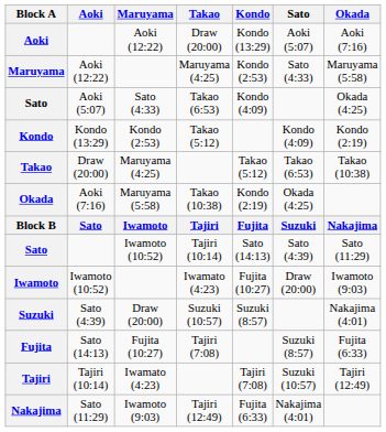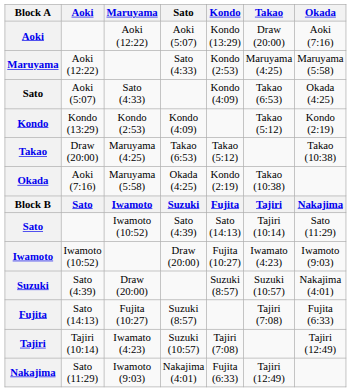 <table class="wikitable" style="margin: 1em auto 1em auto;text-align:center">
 <tr>
 <th>Block A</th>
 <th><a href='#'>Aoki</a></th>
 <th><a href='#'>Maruyama</a></th>
+<th>Sato</th>
+<th><a href='#'>Kondo</a></th>
 <th><a href='#'>Takao</a></th>
-<th><a href='#'>Kondo</a></th>
-<th>Sato</th>
 <th><a href='#'>Okada</a></th>
 </tr>
 <tr>
 <th><a href='#'>Aoki</a></th>
 <td></td>
 <td>Aoki<br>(12:22)</td>
+<td>Aoki<br>(5:07)</td>
+<td>Kondo<br>(13:29)</td>
 <td>Draw<br>(20:00)</td>
-<td>Kondo<br>(13:29)</td>
-<td>Aoki<br>(5:07)</td>
 <td>Aoki<br>(7:16)</td>
 </tr>
 <tr>
 <th><a href='#'>Maruyama</a></th>
 <td>Aoki<br>(12:22)</td>
 <td></td>
+<td>Sato<br>(4:33)</td>
+<td>Kondo<br>(2:53)</td>
 <td>Maruyama<br>(4:25)</td>
-<td>Kondo<br>(2:53)</td>
-<td>Sato<br>(4:33)</td>
 <td>Maruyama<br>(5:58)</td>
 </tr>
 <tr>
 <th>Sato</th>
 <td>Aoki<br>(5:07)</td>
 <td>Sato<br>(4:33)</td>
+<td></td>
+<td>Kondo<br>(4:09)</td>
 <td>Takao<br>(6:53)</td>
-<td>Kondo<br>(4:09)</td>
-<td></td>
 <td>Okada<br>(4:25)</td>
 </tr>
 <tr>
 <th><a href='#'>Kondo</a></th>
 <td>Kondo<br>(13:29)</td>
 <td>Kondo<br>(2:53)</td>
+<td>Kondo<br>(4:09)</td>
+<td></td>
 <td>Takao<br>(5:12)</td>
-<td></td>
-<td>Kondo<br>(4:09)</td>
 <td>Kondo<br>(2:19)</td>
 </tr>
 <tr>
 <th><a href='#'>Takao</a></th>
 <td>Draw<br>(20:00)</td>
 <td>Maruyama<br>(4:25)</td>
+<td>Takao<br>(6:53)</td>
+<td>Takao<br>(5:12)</td>
 <td></td>
-<td>Takao<br>(5:12)</td>
-<td>Takao<br>(6:53)</td>
 <td>Takao<br>(10:38)</td>
 </tr>
 <tr>
 <th><a href='#'>Okada</a></th>
 <td>Aoki<br>(7:16)</td>
 <td>Maruyama<br>(5:58)</td>
+<td>Okada<br>(4:25)</td>
+<td>Kondo<br>(2:19)</td>
 <td>Takao<br>(10:38)</td>
-<td>Kondo<br>(2:19)</td>
-<td>Okada<br>(4:25)</td>
 <td></td>
 </tr>
 <tr>
 <th>Block B</th>
 <th><a href='#'>Sato</a></th>
 <th><a href='#'>Iwamoto</a></th>
+<th><a href='#'>Suzuki</a></th>
+<th><a href='#'>Fujita</a></th>
 <th><a href='#'>Tajiri</a></th>
-<th><a href='#'>Fujita</a></th>
-<th><a href='#'>Suzuki</a></th>
 <th><a href='#'>Nakajima</a></th>
 </tr>
 <tr>
 <th><a href='#'>Sato</a></th>
 <td></td>
 <td>Iwamoto<br>(10:52)</td>
+<td>Sato<br>(4:39)</td>
+<td>Sato<br>(14:13)</td>
 <td>Tajiri<br>(10:14)</td>
-<td>Sato<br>(14:13)</td>
-<td>Sato<br>(4:39)</td>
 <td>Sato<br>(11:29)</td>
 </tr>
 <tr>
 <th><a href='#'>Iwamoto</a></th>
 <td>Iwamoto<br>(10:52)</td>
 <td></td>
+<td>Draw<br>(20:00)</td>
+<td>Fujita<br>(10:27)</td>
 <td>Iwamato<br>(4:23)</td>
-<td>Fujita<br>(10:27)</td>
-<td>Draw<br>(20:00)</td>
 <td>Iwamoto<br>(9:03)</td>
 </tr>
 <tr>
 <th><a href='#'>Suzuki</a></th>
 <td>Sato<br>(4:39)</td>
 <td>Draw<br>(20:00)</td>
+<td></td>
+<td>Suzuki<br>(8:57)</td>
 <td>Suzuki<br>(10:57)</td>
-<td>Suzuki<br>(8:57)</td>
-<td></td>
 <td>Nakajima<br>(4:01)</td>
 </tr>
 <tr>
 <th><a href='#'>Fujita</a></th>
 <td>Sato<br>(14:13)</td>
 <td>Fujita<br>(10:27)</td>
+<td>Suzuki<br>(8:57)</td>
+<td></td>
 <td>Tajiri<br>(7:08)</td>
-<td></td>
-<td>Suzuki<br>(8:57)</td>
 <td>Fujita<br>(6:33)</td>
 </tr>
 <tr>
 <th><a href='#'>Tajiri</a></th>
 <td>Tajiri<br>(10:14)</td>
 <td>Iwamato<br>(4:23)</td>
+<td>Suzuki<br>(10:57)</td>
+<td>Tajiri<br>(7:08)</td>
 <td></td>
-<td>Tajiri<br>(7:08)</td>
-<td>Suzuki<br>(10:57)</td>
 <td>Tajiri<br>(12:49)</td>
 </tr>
 <tr>
 <th><a href='#'>Nakajima</a></th>
 <td>Sato<br>(11:29)</td>
 <td>Iwamoto<br>(9:03)</td>
+<td>Nakajima<br>(4:01)</td>
+<td>Fujita<br>(6:33)</td>
 <td>Tajiri<br>(12:49)</td>
-<td>Fujita<br>(6:33)</td>
-<td>Nakajima<br>(4:01)</td>
 <td></td>
 </tr>
 </table>
